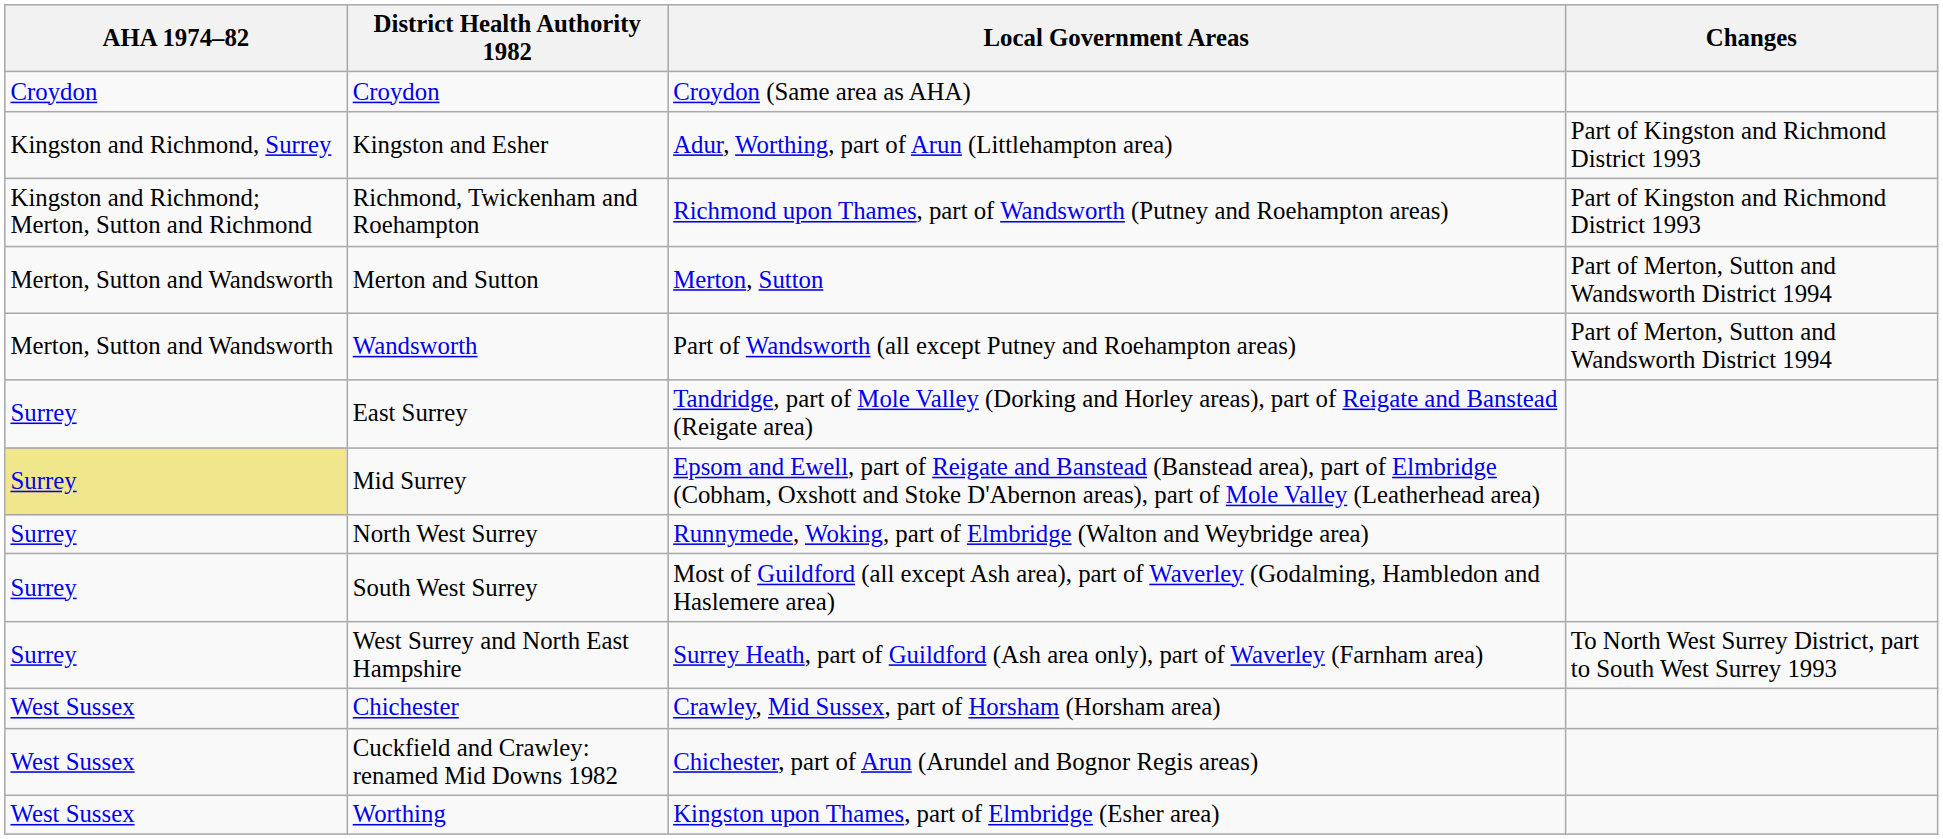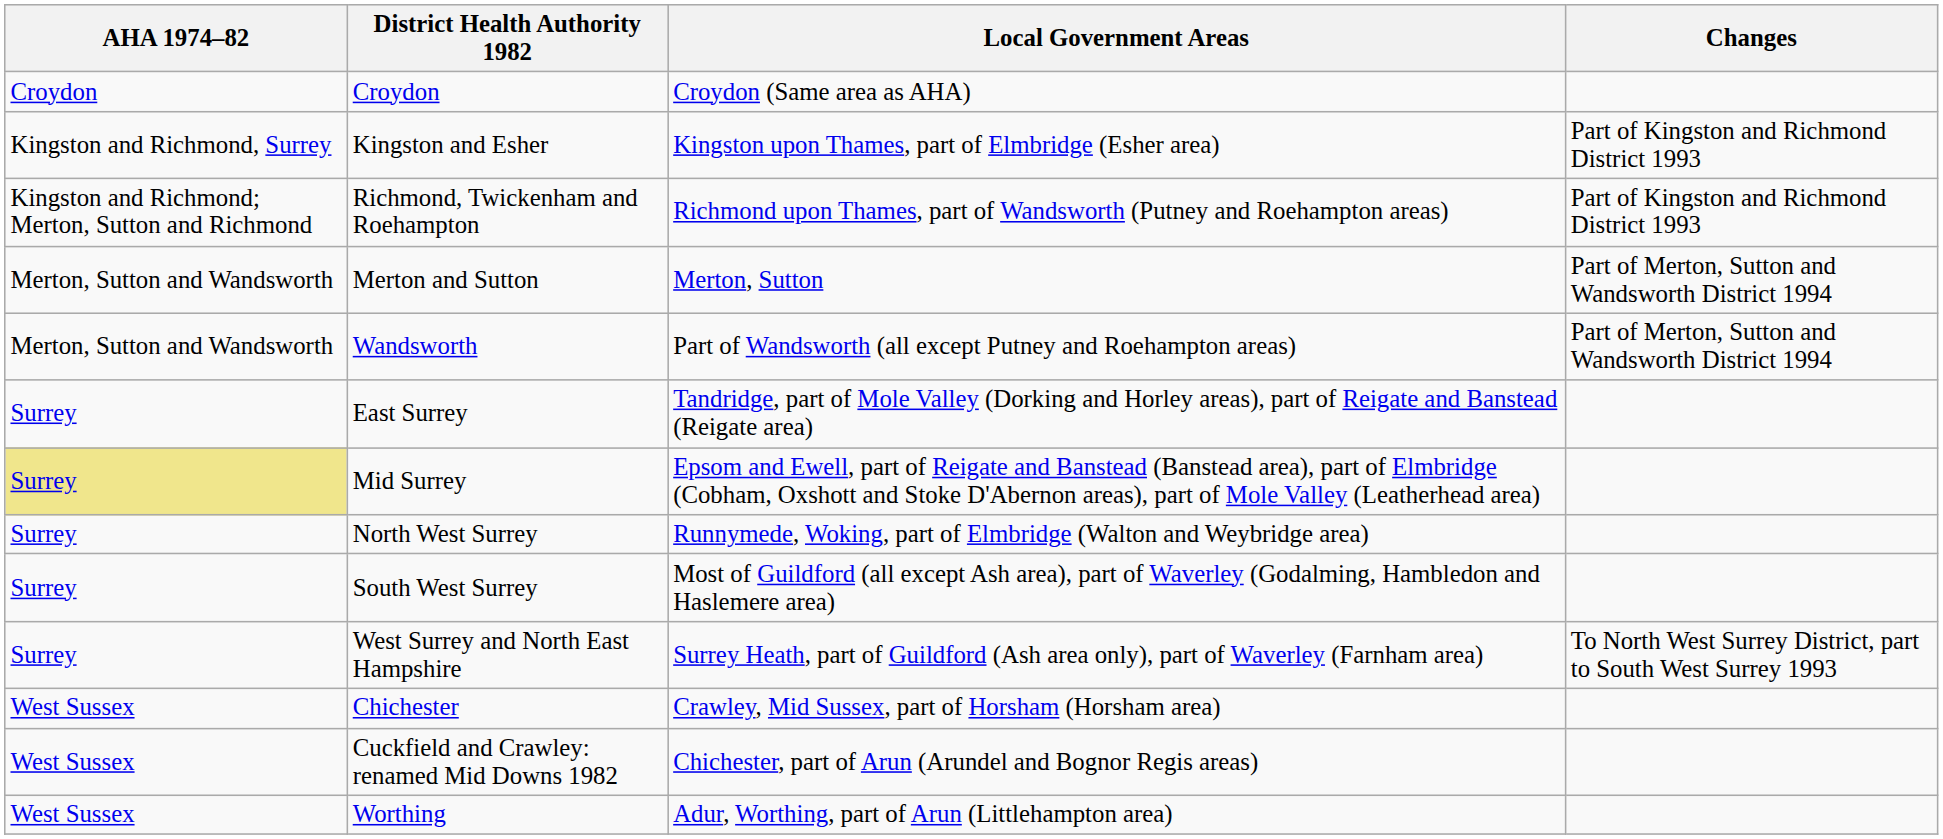 <table class="wikitable">
 <tr>
 <th>AHA 1974–82</th>
 <th>District Health Authority 1982</th>
 <th>Local Government Areas</th>
 <th>Changes</th>
 </tr>
 <tr>
 <td><a href='#'>Croydon</a></td>
 <td><a href='#'>Croydon</a></td>
 <td><a href='#'>Croydon</a> (Same area as AHA)</td>
 <td></td>
 </tr>
 <tr>
 <td>Kingston and Richmond, <a href='#'>Surrey</a></td>
 <td>Kingston and Esher</td>
-<td><a href='#'>Adur</a>, <a href='#'>Worthing</a>, part of <a href='#'>Arun</a> (Littlehampton area)</td>
+<td><a href='#'>Kingston upon Thames</a>, part of <a href='#'>Elmbridge</a> (Esher area)</td>
 <td>Part of Kingston and Richmond District 1993</td>
 </tr>
 <tr>
 <td>Kingston and Richmond; Merton, Sutton and Richmond</td>
 <td>Richmond, Twickenham and Roehampton</td>
 <td><a href='#'>Richmond upon Thames</a>, part of <a href='#'>Wandsworth</a> (Putney and Roehampton areas)</td>
 <td>Part of Kingston and Richmond District 1993</td>
 </tr>
 <tr>
 <td>Merton, Sutton and Wandsworth</td>
 <td>Merton and Sutton</td>
 <td><a href='#'>Merton</a>, <a href='#'>Sutton</a></td>
 <td>Part of Merton, Sutton and Wandsworth District 1994</td>
 </tr>
 <tr>
 <td>Merton, Sutton and Wandsworth</td>
 <td><a href='#'>Wandsworth</a></td>
 <td>Part of <a href='#'>Wandsworth</a> (all except Putney and Roehampton areas)</td>
 <td>Part of Merton, Sutton and Wandsworth District 1994</td>
 </tr>
 <tr>
 <td><a href='#'>Surrey</a></td>
 <td>East Surrey</td>
 <td><a href='#'>Tandridge</a>, part of <a href='#'>Mole Valley</a> (Dorking and Horley areas), part of <a href='#'>Reigate and Banstead</a> (Reigate area)</td>
 <td></td>
 </tr>
 <tr>
 <td style="background: khaki;"><a href='#'>Surrey</a></td>
 <td>Mid Surrey</td>
 <td><a href='#'>Epsom and Ewell</a>, part of <a href='#'>Reigate and Banstead</a> (Banstead area), part of <a href='#'>Elmbridge</a> (Cobham, Oxshott and Stoke D'Abernon areas), part of <a href='#'>Mole Valley</a> (Leatherhead area)</td>
 <td></td>
 </tr>
 <tr>
 <td><a href='#'>Surrey</a></td>
 <td>North West Surrey</td>
 <td><a href='#'>Runnymede</a>, <a href='#'>Woking</a>, part of <a href='#'>Elmbridge</a> (Walton and Weybridge area)</td>
 <td></td>
 </tr>
 <tr>
 <td><a href='#'>Surrey</a></td>
 <td>South West Surrey</td>
 <td>Most of <a href='#'>Guildford</a> (all except Ash area), part of <a href='#'>Waverley</a> (Godalming, Hambledon and Haslemere area)</td>
 <td></td>
 </tr>
 <tr>
 <td><a href='#'>Surrey</a></td>
 <td>West Surrey and North East Hampshire</td>
 <td><a href='#'>Surrey Heath</a>, part of <a href='#'>Guildford</a> (Ash area only), part of <a href='#'>Waverley</a> (Farnham area)</td>
 <td>To North West Surrey District, part to South West Surrey 1993</td>
 </tr>
 <tr>
 <td><a href='#'>West Sussex</a></td>
 <td><a href='#'>Chichester</a></td>
 <td><a href='#'>Crawley</a>, <a href='#'>Mid Sussex</a>, part of <a href='#'>Horsham</a> (Horsham area)</td>
 <td></td>
 </tr>
 <tr>
 <td><a href='#'>West Sussex</a></td>
 <td>Cuckfield and Crawley: renamed Mid Downs 1982</td>
 <td><a href='#'>Chichester</a>, part of <a href='#'>Arun</a> (Arundel and Bognor Regis areas)</td>
 <td></td>
 </tr>
 <tr>
 <td><a href='#'>West Sussex</a></td>
 <td><a href='#'>Worthing</a></td>
-<td><a href='#'>Kingston upon Thames</a>, part of <a href='#'>Elmbridge</a> (Esher area)</td>
+<td><a href='#'>Adur</a>, <a href='#'>Worthing</a>, part of <a href='#'>Arun</a> (Littlehampton area)</td>
 <td></td>
 </tr>
 </table>
